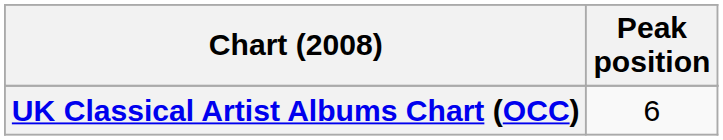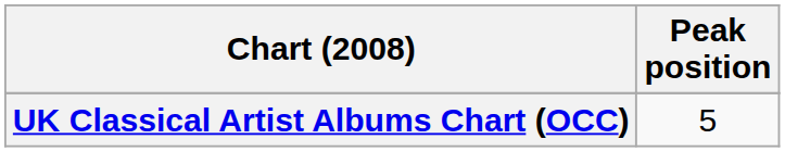 <table class="wikitable sortable plainrowheaders" style="text-align:center">
 <tr>
 <th scope="col">Chart (2008)</th>
 <th scope="col">Peak<br>position</th>
 </tr>
 <tr>
 </tr>
 <tr>
 </tr>
 <tr>
 <th scope="row"><a href='#'>UK Classical Artist Albums Chart</a> (<a href='#'>OCC</a>)</th>
-<td>6</td>
+<td>5</td>
 </tr>
 </table>
